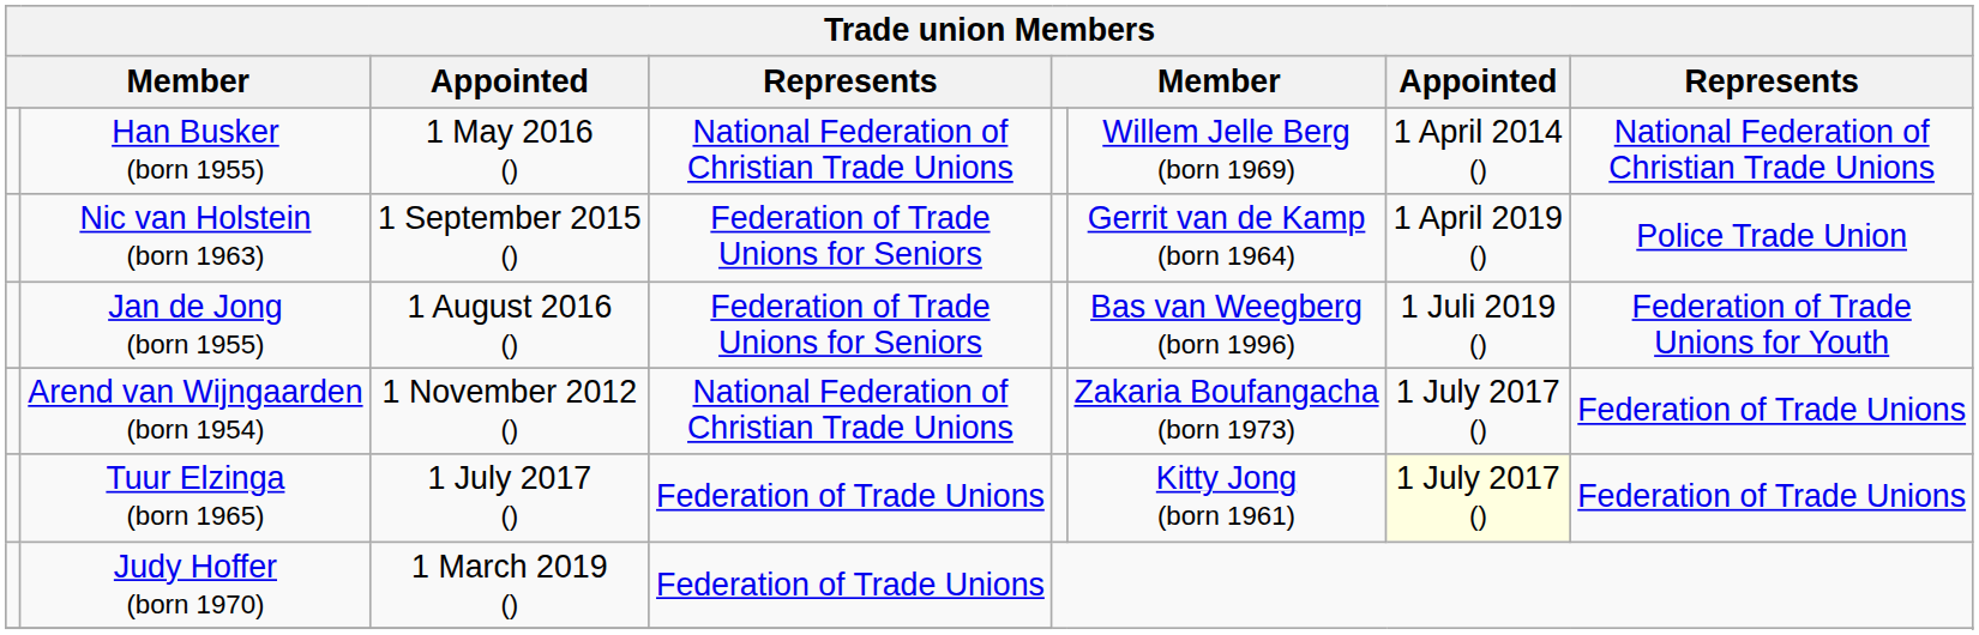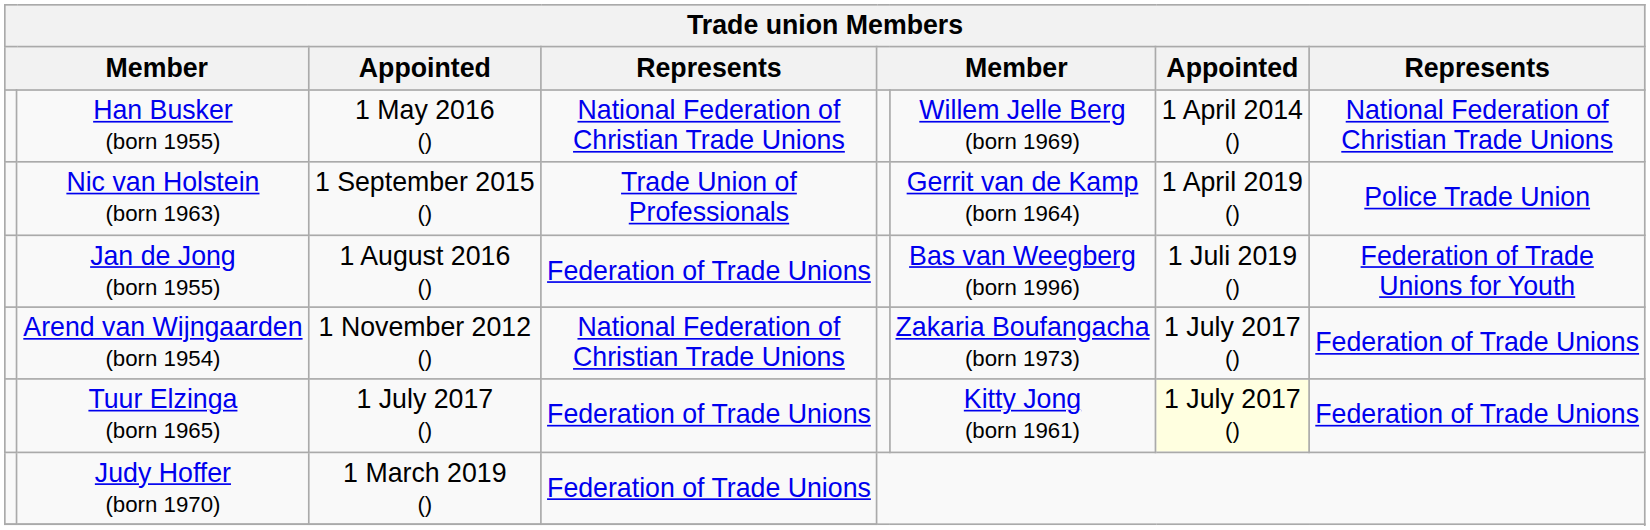 <table class="wikitable" style="text-align:center">
 <tr>
 <th colspan=12>Trade union Members</th>
 </tr>
 <tr>
 <th colspan=2>Member</th>
 <th>Appointed</th>
 <th>Represents</th>
 <th colspan=2>Member</th>
 <th>Appointed</th>
 <th>Represents</th>
 </tr>
 <tr>
 <td></td>
 <td><a href='#'>Han Busker</a> <br> <small>(born 1955)</small> <br> </td>
 <td>1 May 2016 <br> <small>()</small></td>
 <td><a href='#'>National Federation of <br> Christian Trade Unions</a></td>
 <td></td>
 <td><a href='#'>Willem Jelle Berg</a> <br> <small>(born 1969)</small></td>
 <td>1 April 2014 <br> <small>()</small></td>
 <td><a href='#'>National Federation of <br> Christian Trade Unions</a></td>
 </tr>
 <tr>
 <td></td>
 <td><a href='#'>Nic van Holstein</a> <br> <small>(born 1963)</small></td>
 <td>1 September 2015 <br> <small>()</small></td>
-<td><a href='#'>Federation of Trade <br> Unions for Seniors</a></td>
+<td><a href='#'>Trade Union of <br> Professionals</a></td>
 <td></td>
 <td><a href='#'>Gerrit van de Kamp</a> <br> <small>(born 1964)</small></td>
 <td>1 April 2019 <br> <small>()</small></td>
 <td><a href='#'>Police Trade Union</a></td>
 </tr>
 <tr>
 <td></td>
 <td><a href='#'>Jan de Jong</a> <br> <small>(born 1955)</small></td>
 <td>1 August 2016 <br> <small>()</small></td>
-<td><a href='#'>Federation of Trade <br> Unions for Seniors</a></td>
+<td><a href='#'>Federation of Trade Unions</a></td>
 <td></td>
 <td><a href='#'>Bas van Weegberg</a> <br> <small>(born 1996)</small></td>
 <td>1 Juli 2019 <br> <small>()</small></td>
 <td><a href='#'>Federation of Trade <br> Unions for Youth</a></td>
 </tr>
 <tr>
 <td></td>
 <td><a href='#'>Arend van Wijngaarden</a> <br> <small>(born 1954)</small></td>
 <td>1 November 2012 <br> <small>()</small></td>
 <td><a href='#'>National Federation of <br> Christian Trade Unions</a></td>
 <td></td>
 <td><a href='#'>Zakaria Boufangacha</a> <br> <small>(born 1973)</small></td>
 <td>1 July 2017 <br> <small>()</small></td>
 <td><a href='#'>Federation of Trade Unions</a></td>
 </tr>
 <tr>
 <td></td>
 <td><a href='#'>Tuur Elzinga</a> <br> <small>(born 1965)</small></td>
 <td>1 July 2017 <br> <small>()</small></td>
 <td><a href='#'>Federation of Trade Unions</a></td>
 <td></td>
 <td><a href='#'>Kitty Jong</a> <br> <small>(born 1961)</small></td>
 <td style="background: lightyellow;">1 July 2017 <br> <small>()</small></td>
 <td><a href='#'>Federation of Trade Unions</a></td>
 </tr>
 <tr>
 <td></td>
 <td><a href='#'>Judy Hoffer</a> <br> <small>(born 1970)</small></td>
 <td>1 March 2019 <br> <small>()</small></td>
 <td><a href='#'>Federation of Trade Unions</a></td>
 </tr>
 <tr>
 </tr>
 </table>
